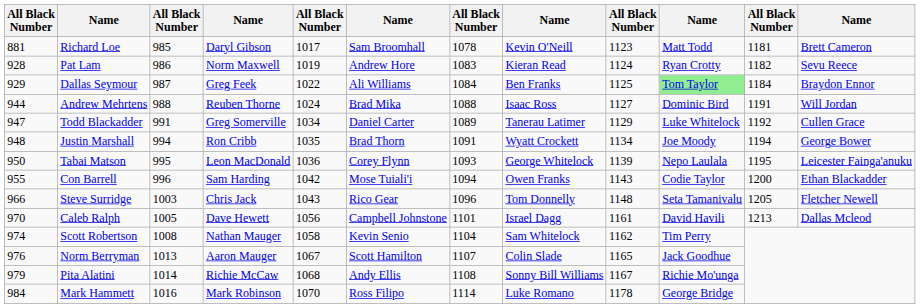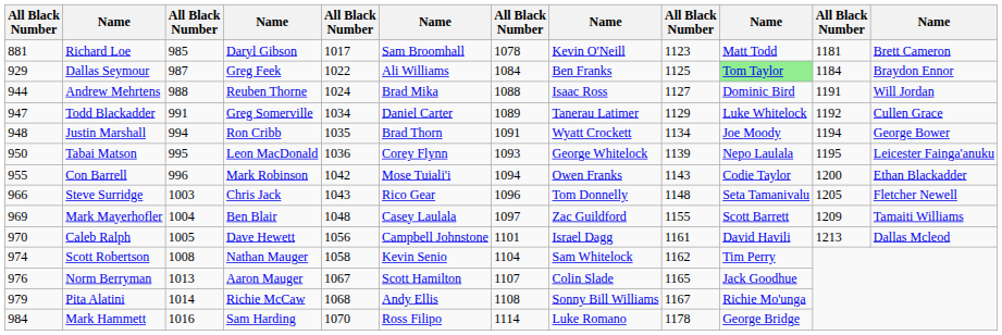 <table class="wikitable">
 <tr>
 <th>All Black <br> Number</th>
 <th>Name</th>
 <th>All Black <br> Number</th>
 <th>Name</th>
 <th>All Black <br> Number</th>
 <th>Name</th>
 <th>All Black <br> Number</th>
 <th>Name</th>
 <th>All Black <br> Number</th>
 <th>Name</th>
 <th>All Black <br> Number</th>
 <th>Name</th>
 </tr>
 <tr>
 <td>881</td>
 <td><a href='#'>Richard Loe</a></td>
 <td>985</td>
 <td><a href='#'>Daryl Gibson</a></td>
 <td>1017</td>
 <td><a href='#'>Sam Broomhall</a></td>
 <td>1078</td>
 <td><a href='#'>Kevin O'Neill</a></td>
 <td>1123</td>
 <td><a href='#'>Matt Todd</a></td>
 <td>1181</td>
 <td><a href='#'>Brett Cameron</a></td>
-</tr>
-<tr>
-<td>928</td>
-<td><a href='#'>Pat Lam</a></td>
-<td>986</td>
-<td><a href='#'>Norm Maxwell</a></td>
-<td>1019</td>
-<td><a href='#'>Andrew Hore</a></td>
-<td>1083</td>
-<td><a href='#'>Kieran Read</a></td>
-<td>1124</td>
-<td><a href='#'>Ryan Crotty</a></td>
-<td>1182</td>
-<td><a href='#'>Sevu Reece</a></td>
 </tr>
 <tr>
 <td>929</td>
 <td><a href='#'>Dallas Seymour</a></td>
 <td>987</td>
 <td><a href='#'>Greg Feek</a></td>
 <td>1022</td>
 <td><a href='#'>Ali Williams</a></td>
 <td>1084</td>
 <td><a href='#'>Ben Franks</a></td>
 <td>1125</td>
 <td style="background: lightgreen;"><a href='#'>Tom Taylor</a></td>
 <td>1184</td>
 <td><a href='#'>Braydon Ennor</a></td>
 </tr>
 <tr>
 <td>944</td>
 <td><a href='#'>Andrew Mehrtens</a></td>
 <td>988</td>
 <td><a href='#'>Reuben Thorne</a></td>
 <td>1024</td>
 <td><a href='#'>Brad Mika</a></td>
 <td>1088</td>
 <td><a href='#'>Isaac Ross</a></td>
 <td>1127</td>
 <td><a href='#'>Dominic Bird</a></td>
 <td>1191</td>
 <td><a href='#'>Will Jordan</a></td>
 </tr>
 <tr>
 <td>947</td>
 <td><a href='#'>Todd Blackadder</a></td>
 <td>991</td>
 <td><a href='#'>Greg Somerville</a></td>
 <td>1034</td>
 <td><a href='#'>Daniel Carter</a></td>
 <td>1089</td>
 <td><a href='#'>Tanerau Latimer</a></td>
 <td>1129</td>
 <td><a href='#'>Luke Whitelock</a></td>
 <td>1192</td>
 <td><a href='#'>Cullen Grace</a></td>
 </tr>
 <tr>
 <td>948</td>
 <td><a href='#'>Justin Marshall</a></td>
 <td>994</td>
 <td><a href='#'>Ron Cribb</a></td>
 <td>1035</td>
 <td><a href='#'>Brad Thorn</a></td>
 <td>1091</td>
 <td><a href='#'>Wyatt Crockett</a></td>
 <td>1134</td>
 <td><a href='#'>Joe Moody</a></td>
 <td>1194</td>
 <td><a href='#'>George Bower</a></td>
 </tr>
 <tr>
 <td>950</td>
 <td><a href='#'>Tabai Matson</a></td>
 <td>995</td>
 <td><a href='#'>Leon MacDonald</a></td>
 <td>1036</td>
 <td><a href='#'>Corey Flynn</a></td>
 <td>1093</td>
 <td><a href='#'>George Whitelock</a></td>
 <td>1139</td>
 <td><a href='#'>Nepo Laulala</a></td>
 <td>1195</td>
 <td><a href='#'>Leicester Fainga'anuku</a></td>
 </tr>
 <tr>
 <td>955</td>
 <td><a href='#'>Con Barrell</a></td>
 <td>996</td>
-<td><a href='#'>Sam Harding</a></td>
+<td><a href='#'>Mark Robinson</a></td>
 <td>1042</td>
 <td><a href='#'>Mose Tuiali'i</a></td>
 <td>1094</td>
 <td><a href='#'>Owen Franks</a></td>
 <td>1143</td>
 <td><a href='#'>Codie Taylor</a></td>
 <td>1200</td>
 <td><a href='#'>Ethan Blackadder</a></td>
 </tr>
 <tr>
 <td>966</td>
 <td><a href='#'>Steve Surridge</a></td>
 <td>1003</td>
 <td><a href='#'>Chris Jack</a></td>
 <td>1043</td>
 <td><a href='#'>Rico Gear</a></td>
 <td>1096</td>
 <td><a href='#'>Tom Donnelly</a></td>
 <td>1148</td>
 <td><a href='#'>Seta Tamanivalu</a></td>
 <td>1205</td>
 <td><a href='#'>Fletcher Newell</a></td>
+</tr>
+<tr>
+<td>969</td>
+<td><a href='#'>Mark Mayerhofler</a></td>
+<td>1004</td>
+<td><a href='#'>Ben Blair</a></td>
+<td>1048</td>
+<td><a href='#'>Casey Laulala</a></td>
+<td>1097</td>
+<td><a href='#'>Zac Guildford</a></td>
+<td>1155</td>
+<td><a href='#'>Scott Barrett</a></td>
+<td>1209</td>
+<td><a href='#'>Tamaiti Williams</a></td>
 </tr>
 <tr>
 <td>970</td>
 <td><a href='#'>Caleb Ralph</a></td>
 <td>1005</td>
 <td><a href='#'>Dave Hewett</a></td>
 <td>1056</td>
 <td><a href='#'>Campbell Johnstone</a></td>
 <td>1101</td>
 <td><a href='#'>Israel Dagg</a></td>
 <td>1161</td>
 <td><a href='#'>David Havili</a></td>
 <td>1213</td>
 <td><a href='#'>Dallas Mcleod</a></td>
 </tr>
 <tr>
 <td>974</td>
 <td><a href='#'>Scott Robertson</a></td>
 <td>1008</td>
 <td><a href='#'>Nathan Mauger</a></td>
 <td>1058</td>
 <td><a href='#'>Kevin Senio</a></td>
 <td>1104</td>
 <td><a href='#'>Sam Whitelock</a></td>
 <td>1162</td>
 <td><a href='#'>Tim Perry</a></td>
 </tr>
 <tr>
 <td>976</td>
 <td><a href='#'>Norm Berryman</a></td>
 <td>1013</td>
 <td><a href='#'>Aaron Mauger</a></td>
 <td>1067</td>
 <td><a href='#'>Scott Hamilton</a></td>
 <td>1107</td>
 <td><a href='#'>Colin Slade</a></td>
 <td>1165</td>
 <td><a href='#'>Jack Goodhue</a></td>
 </tr>
 <tr>
 <td>979</td>
 <td><a href='#'>Pita Alatini</a></td>
 <td>1014</td>
 <td><a href='#'>Richie McCaw</a></td>
 <td>1068</td>
 <td><a href='#'>Andy Ellis</a></td>
 <td>1108</td>
 <td><a href='#'>Sonny Bill Williams</a></td>
 <td>1167</td>
 <td><a href='#'>Richie Mo'unga</a></td>
 </tr>
 <tr>
 <td>984</td>
 <td><a href='#'>Mark Hammett</a></td>
 <td>1016</td>
-<td><a href='#'>Mark Robinson</a></td>
+<td><a href='#'>Sam Harding</a></td>
 <td>1070</td>
 <td><a href='#'>Ross Filipo</a></td>
 <td>1114</td>
 <td><a href='#'>Luke Romano</a></td>
 <td>1178</td>
 <td><a href='#'>George Bridge</a></td>
 </tr>
 </table>
